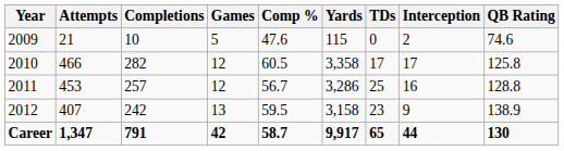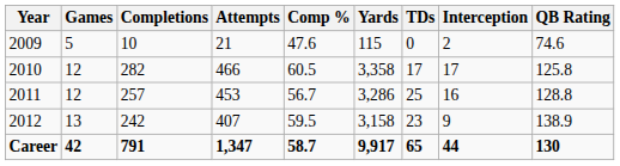 <table class="wikitable">
 <tr>
 <th>Year</th>
+<th>Games</th>
+<th>Completions</th>
 <th>Attempts</th>
-<th>Completions</th>
-<th>Games</th>
 <th>Comp %</th>
 <th>Yards</th>
 <th>TDs</th>
 <th>Interception</th>
 <th>QB Rating</th>
 </tr>
 <tr>
 <td>2009</td>
+<td>5</td>
+<td>10</td>
 <td>21</td>
-<td>10</td>
-<td>5</td>
 <td>47.6</td>
 <td>115</td>
 <td>0</td>
 <td>2</td>
 <td>74.6</td>
 </tr>
 <tr>
 <td>2010</td>
+<td>12</td>
+<td>282</td>
 <td>466</td>
-<td>282</td>
-<td>12</td>
 <td>60.5</td>
 <td>3,358</td>
 <td>17</td>
 <td>17</td>
 <td>125.8</td>
 </tr>
 <tr>
 <td>2011</td>
+<td>12</td>
+<td>257</td>
 <td>453</td>
-<td>257</td>
-<td>12</td>
 <td>56.7</td>
 <td>3,286</td>
 <td>25</td>
 <td>16</td>
 <td>128.8</td>
 </tr>
 <tr>
 <td>2012</td>
+<td>13</td>
+<td>242</td>
 <td>407</td>
-<td>242</td>
-<td>13</td>
 <td>59.5</td>
 <td>3,158</td>
 <td>23</td>
 <td>9</td>
 <td>138.9</td>
 </tr>
 <tr>
 <td><strong>Career</strong></td>
+<td><strong>42</strong></td>
+<td><strong>791</strong></td>
 <td><strong>1,347</strong></td>
-<td><strong>791</strong></td>
-<td><strong>42</strong></td>
 <td><strong>58.7</strong></td>
 <td><strong>9,917</strong></td>
 <td><strong>65</strong></td>
 <td><strong>44</strong></td>
 <td><strong>130</strong></td>
 </tr>
 </table>
